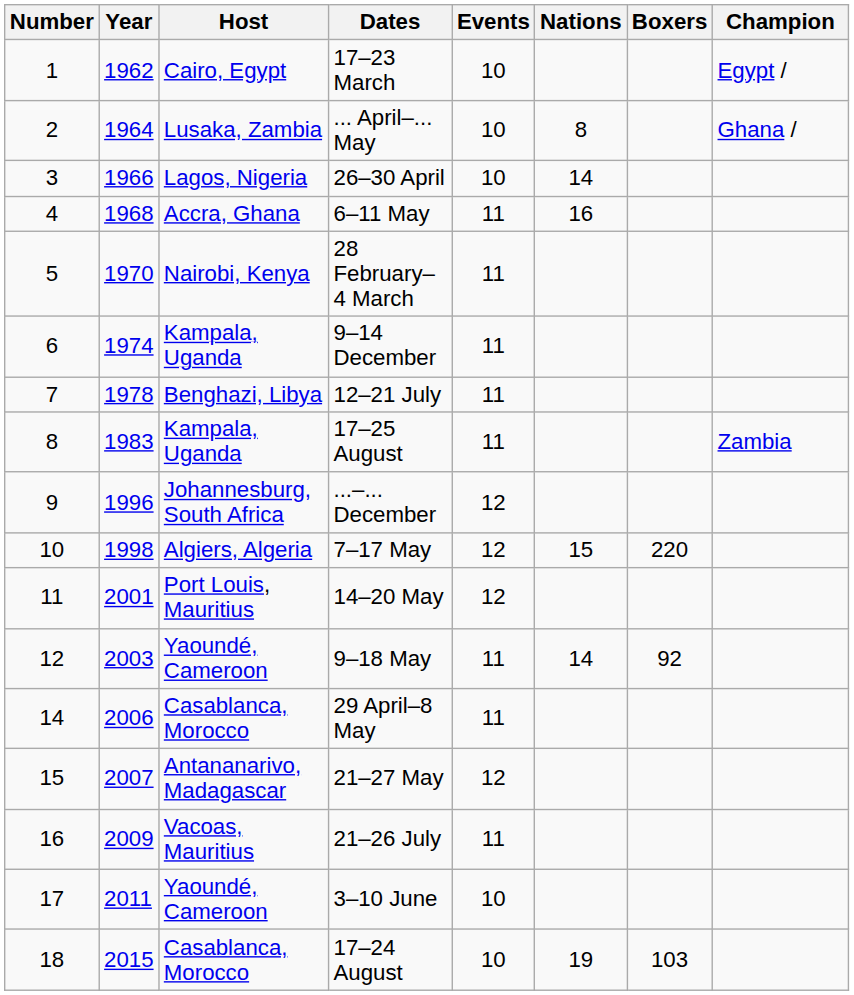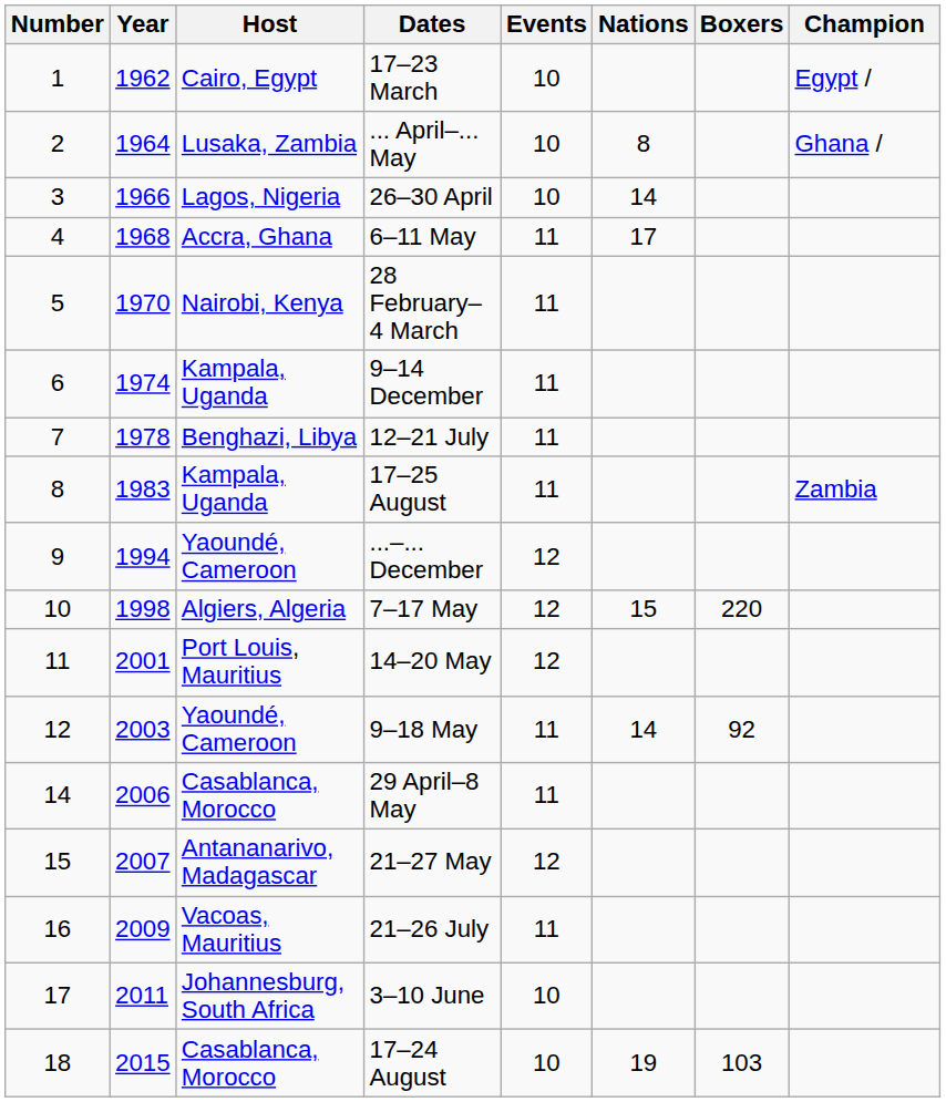 <table class="wikitable">
 <tr>
 <th width=20>Number</th>
 <th width=20>Year</th>
 <th width=230>Host</th>
 <th width=180>Dates</th>
 <th width=20>Events</th>
 <th width=20>Nations</th>
 <th width=20>Boxers</th>
 <th width=250>Champion</th>
 </tr>
 <tr>
 <td align=center>1</td>
 <td><a href='#'>1962</a></td>
 <td> <a href='#'>Cairo, Egypt</a></td>
 <td>17–23 March</td>
 <td align=center>10</td>
 <td align=center></td>
 <td align=center></td>
 <td> <a href='#'>Egypt</a> / </td>
 </tr>
 <tr>
 <td align=center>2</td>
 <td><a href='#'>1964</a></td>
 <td> <a href='#'>Lusaka, Zambia</a></td>
 <td>... April–... May</td>
 <td align=center>10</td>
 <td align=center>8</td>
 <td align=center></td>
 <td> <a href='#'>Ghana</a> / </td>
 </tr>
 <tr>
 <td align=center>3</td>
 <td><a href='#'>1966</a></td>
 <td> <a href='#'>Lagos, Nigeria</a></td>
 <td>26–30 April</td>
 <td align=center>10</td>
 <td align=center>14</td>
 <td align=center></td>
 <td></td>
 </tr>
 <tr>
 <td align=center>4</td>
 <td><a href='#'>1968</a></td>
 <td> <a href='#'>Accra, Ghana</a></td>
 <td>6–11 May</td>
 <td align=center>11</td>
-<td align=center>16</td>
+<td align=center>17</td>
 <td align=center></td>
 <td></td>
 </tr>
 <tr>
 <td align=center>5</td>
 <td><a href='#'>1970</a></td>
 <td> <a href='#'>Nairobi, Kenya</a></td>
 <td>28 February–4 March</td>
 <td align=center>11</td>
 <td align=center></td>
 <td align=center></td>
 <td></td>
 </tr>
 <tr>
 <td align=center>6</td>
 <td><a href='#'>1974</a></td>
 <td> <a href='#'>Kampala, Uganda</a></td>
 <td>9–14 December</td>
 <td align=center>11</td>
 <td align=center></td>
 <td align=center></td>
 <td></td>
 </tr>
 <tr>
 <td align=center>7</td>
 <td><a href='#'>1978</a></td>
 <td> <a href='#'>Benghazi, Libya</a></td>
 <td>12–21 July</td>
 <td align=center>11</td>
 <td align=center></td>
 <td align=center></td>
 <td></td>
 </tr>
 <tr>
 <td align=center>8</td>
 <td><a href='#'>1983</a></td>
 <td> <a href='#'>Kampala, Uganda</a></td>
 <td>17–25 August</td>
 <td align=center>11</td>
 <td align=center></td>
 <td align=center></td>
 <td> <a href='#'>Zambia</a></td>
 </tr>
 <tr>
 <td align=center>9</td>
-<td><a href='#'>1996</a></td>
-<td> <a href='#'>Johannesburg, South Africa</a></td>
+<td><a href='#'>1994</a></td>
+<td> <a href='#'>Yaoundé, Cameroon</a></td>
 <td>...–... December</td>
 <td align=center>12</td>
 <td align=center></td>
 <td align=center></td>
 <td></td>
 </tr>
 <tr>
 <td align=center>10</td>
 <td><a href='#'>1998</a></td>
 <td> <a href='#'>Algiers, Algeria</a></td>
 <td>7–17 May</td>
 <td align=center>12</td>
 <td align=center>15</td>
 <td align=center>220</td>
 <td></td>
 </tr>
 <tr>
 <td align=center>11</td>
 <td><a href='#'>2001</a></td>
 <td> <a href='#'>Port Louis</a>, <a href='#'>Mauritius</a></td>
 <td>14–20 May</td>
 <td align=center>12</td>
 <td align=center></td>
 <td align=center></td>
 <td></td>
 </tr>
 <tr>
 <td align=center>12</td>
 <td><a href='#'>2003</a></td>
 <td> <a href='#'>Yaoundé, Cameroon</a></td>
 <td>9–18 May</td>
 <td align=center>11</td>
 <td align=center>14</td>
 <td align=center>92</td>
 <td></td>
 </tr>
 <tr>
 <td align=center>14</td>
 <td><a href='#'>2006</a></td>
 <td> <a href='#'>Casablanca, Morocco</a></td>
 <td>29 April–8 May</td>
 <td align=center>11</td>
 <td align=center></td>
 <td align=center></td>
 <td></td>
 </tr>
 <tr>
 <td align=center>15</td>
 <td><a href='#'>2007</a></td>
 <td> <a href='#'>Antananarivo, Madagascar</a></td>
 <td>21–27 May</td>
 <td align=center>12</td>
 <td align=center></td>
 <td align=center></td>
 <td></td>
 </tr>
 <tr>
 <td align=center>16</td>
 <td><a href='#'>2009</a></td>
 <td> <a href='#'>Vacoas, Mauritius</a></td>
 <td>21–26 July</td>
 <td align=center>11</td>
 <td align=center></td>
 <td align=center></td>
 <td></td>
 </tr>
 <tr>
 <td align=center>17</td>
 <td><a href='#'>2011</a></td>
-<td> <a href='#'>Yaoundé, Cameroon</a></td>
+<td> <a href='#'>Johannesburg, South Africa</a></td>
 <td>3–10 June</td>
 <td align=center>10</td>
 <td align=center></td>
 <td align=center></td>
 <td></td>
 </tr>
 <tr>
 <td align=center>18</td>
 <td><a href='#'>2015</a></td>
 <td> <a href='#'>Casablanca, Morocco</a></td>
 <td>17–24 August</td>
 <td align=center>10</td>
 <td align=center>19</td>
 <td align=center>103</td>
 <td></td>
 </tr>
 </table>
